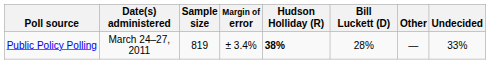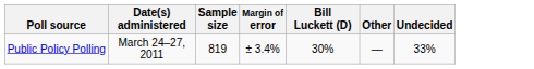 <table class="wikitable">
 <tr valign= bottom>
 <th>Poll source</th>
 <th style="width:120px;">Date(s)<br>administered</th>
 <th class=small>Sample<br>size</th>
 <th><small>Margin of</small><br>error</th>
-<th style="width:100px;">Hudson<br>Holliday (R)</th>
 <th style="width:100px;">Bill<br>Luckett (D)</th>
 <th>Other</th>
 <th>Undecided</th>
 </tr>
 <tr>
 <td><a href='#'>Public Policy Polling</a></td>
 <td align=center>March 24–27, 2011</td>
 <td align=center>819</td>
 <td align=center>± 3.4%</td>
-<td><strong>38%</strong></td>
-<td align=center>28%</td>
+<td align=center>30%</td>
 <td align=center>—</td>
 <td align=center>33%</td>
 </tr>
 </table>
